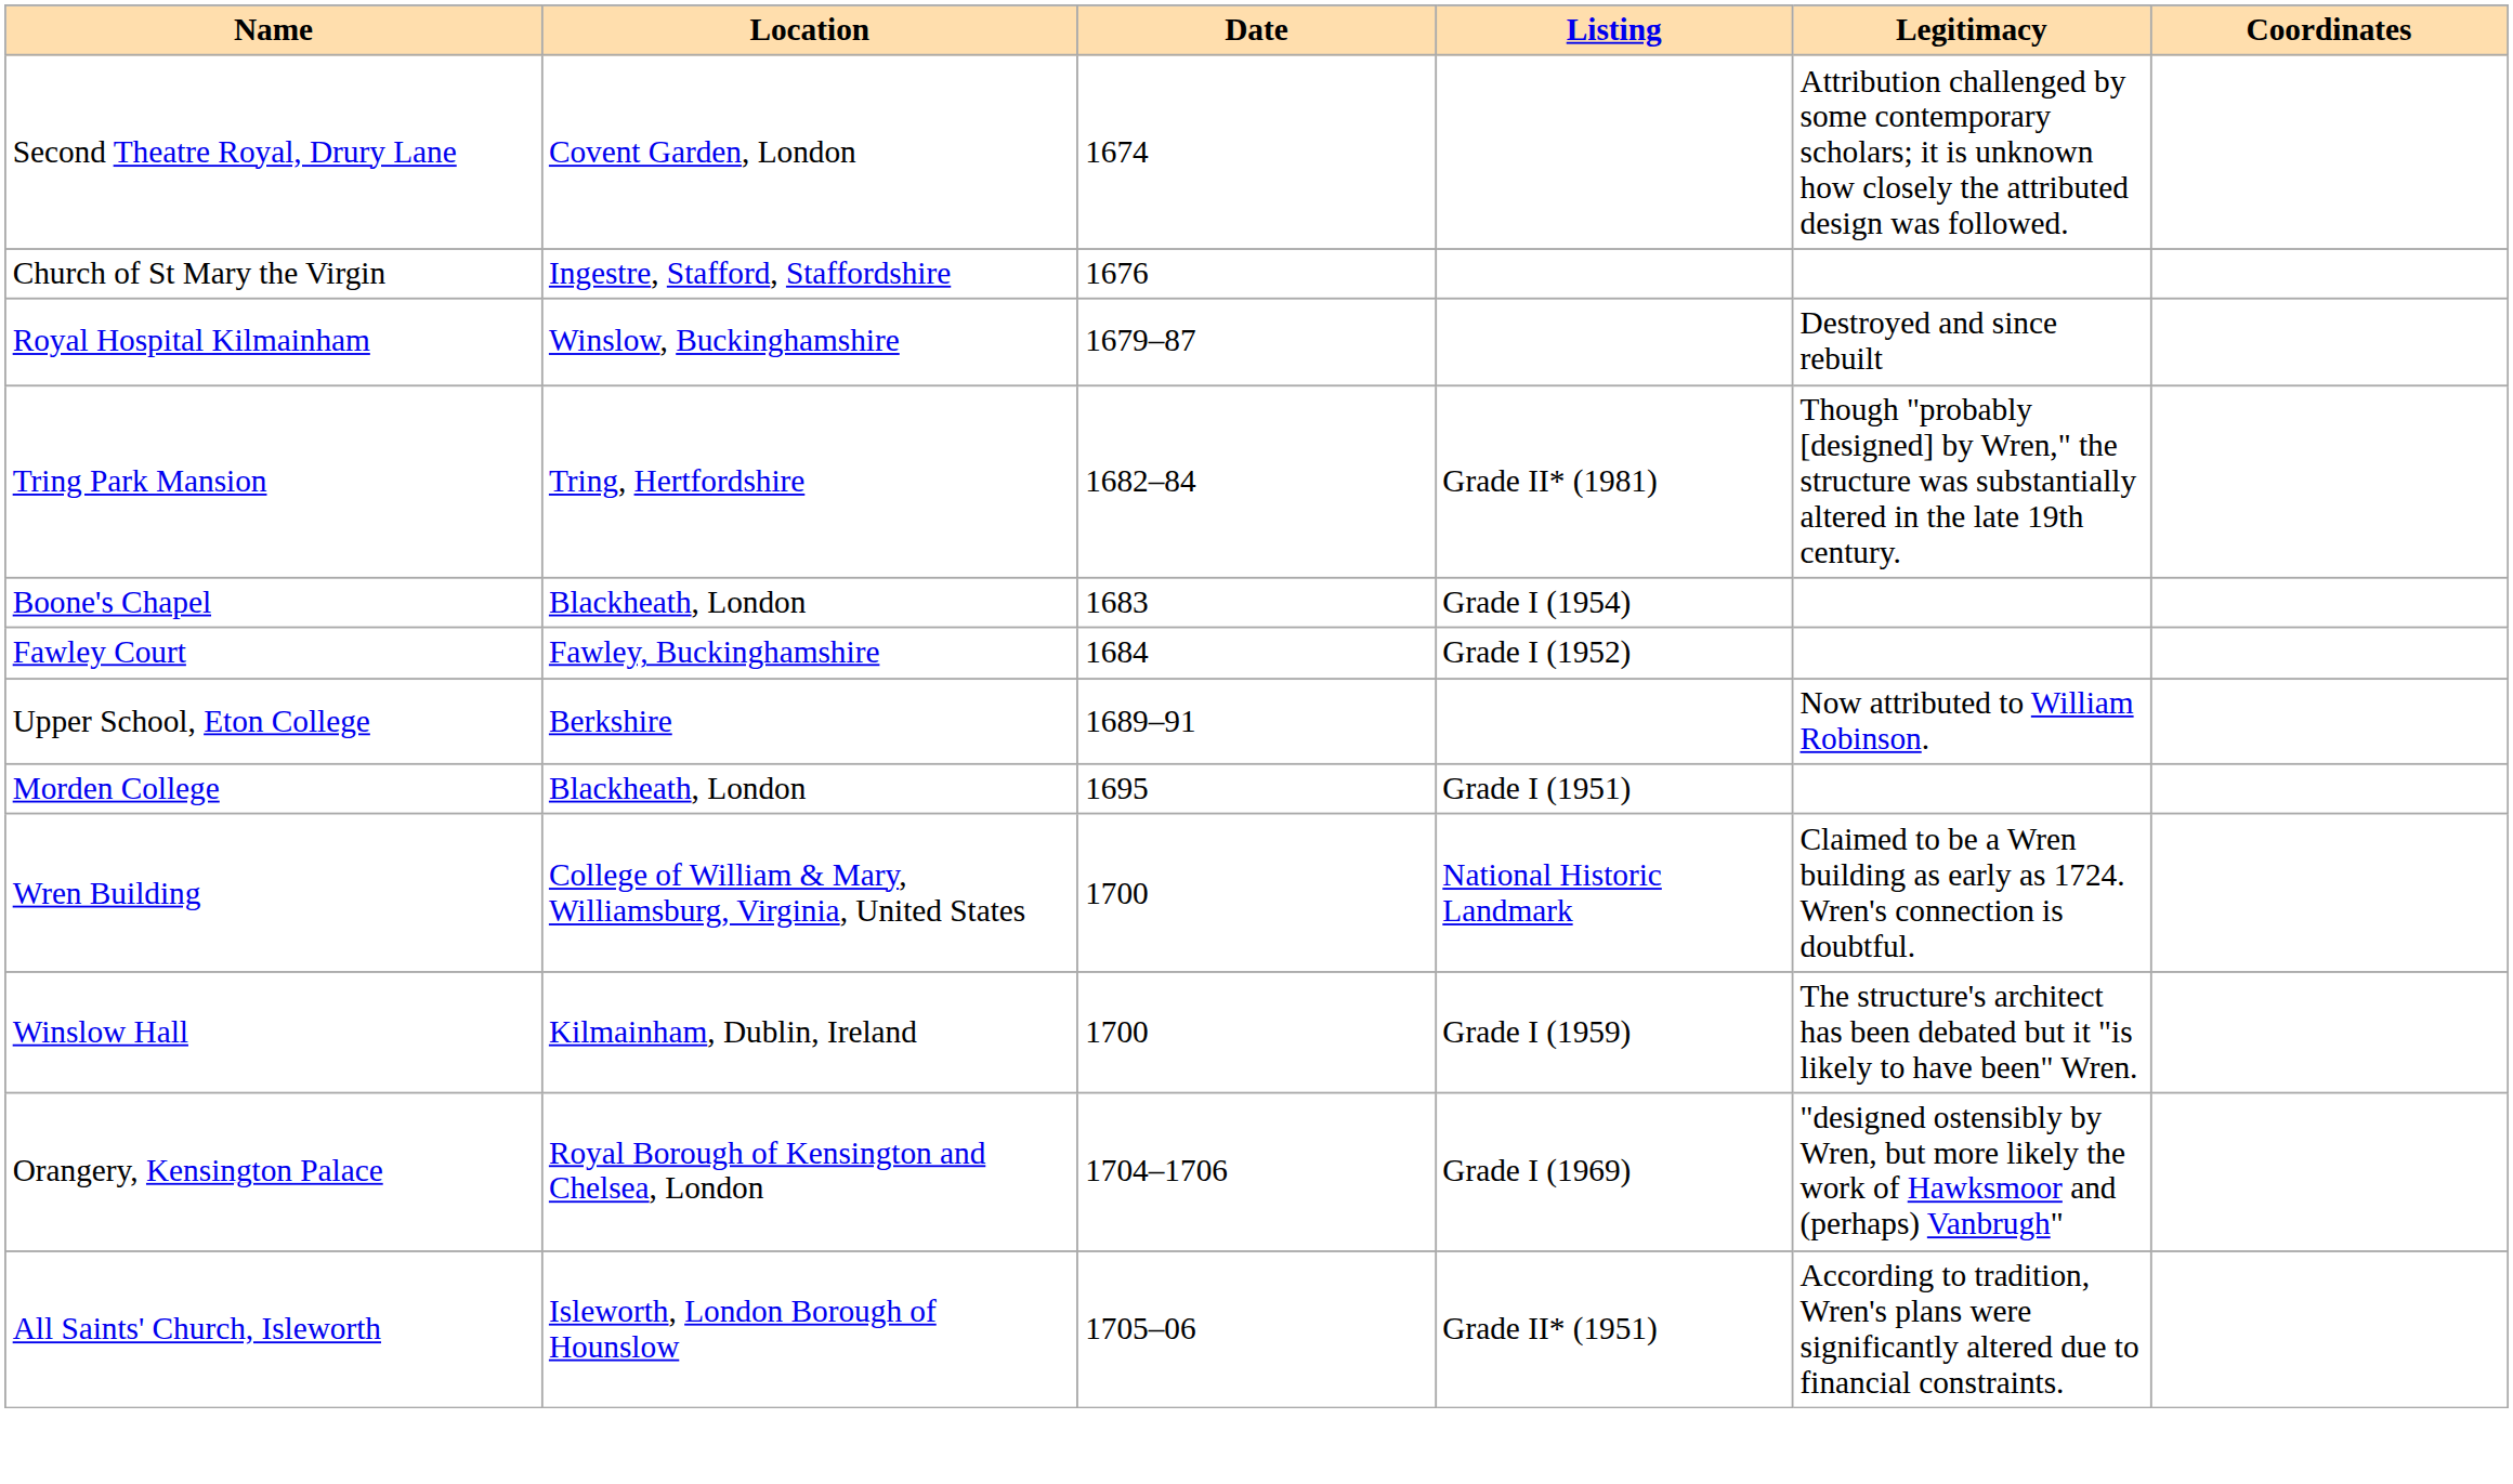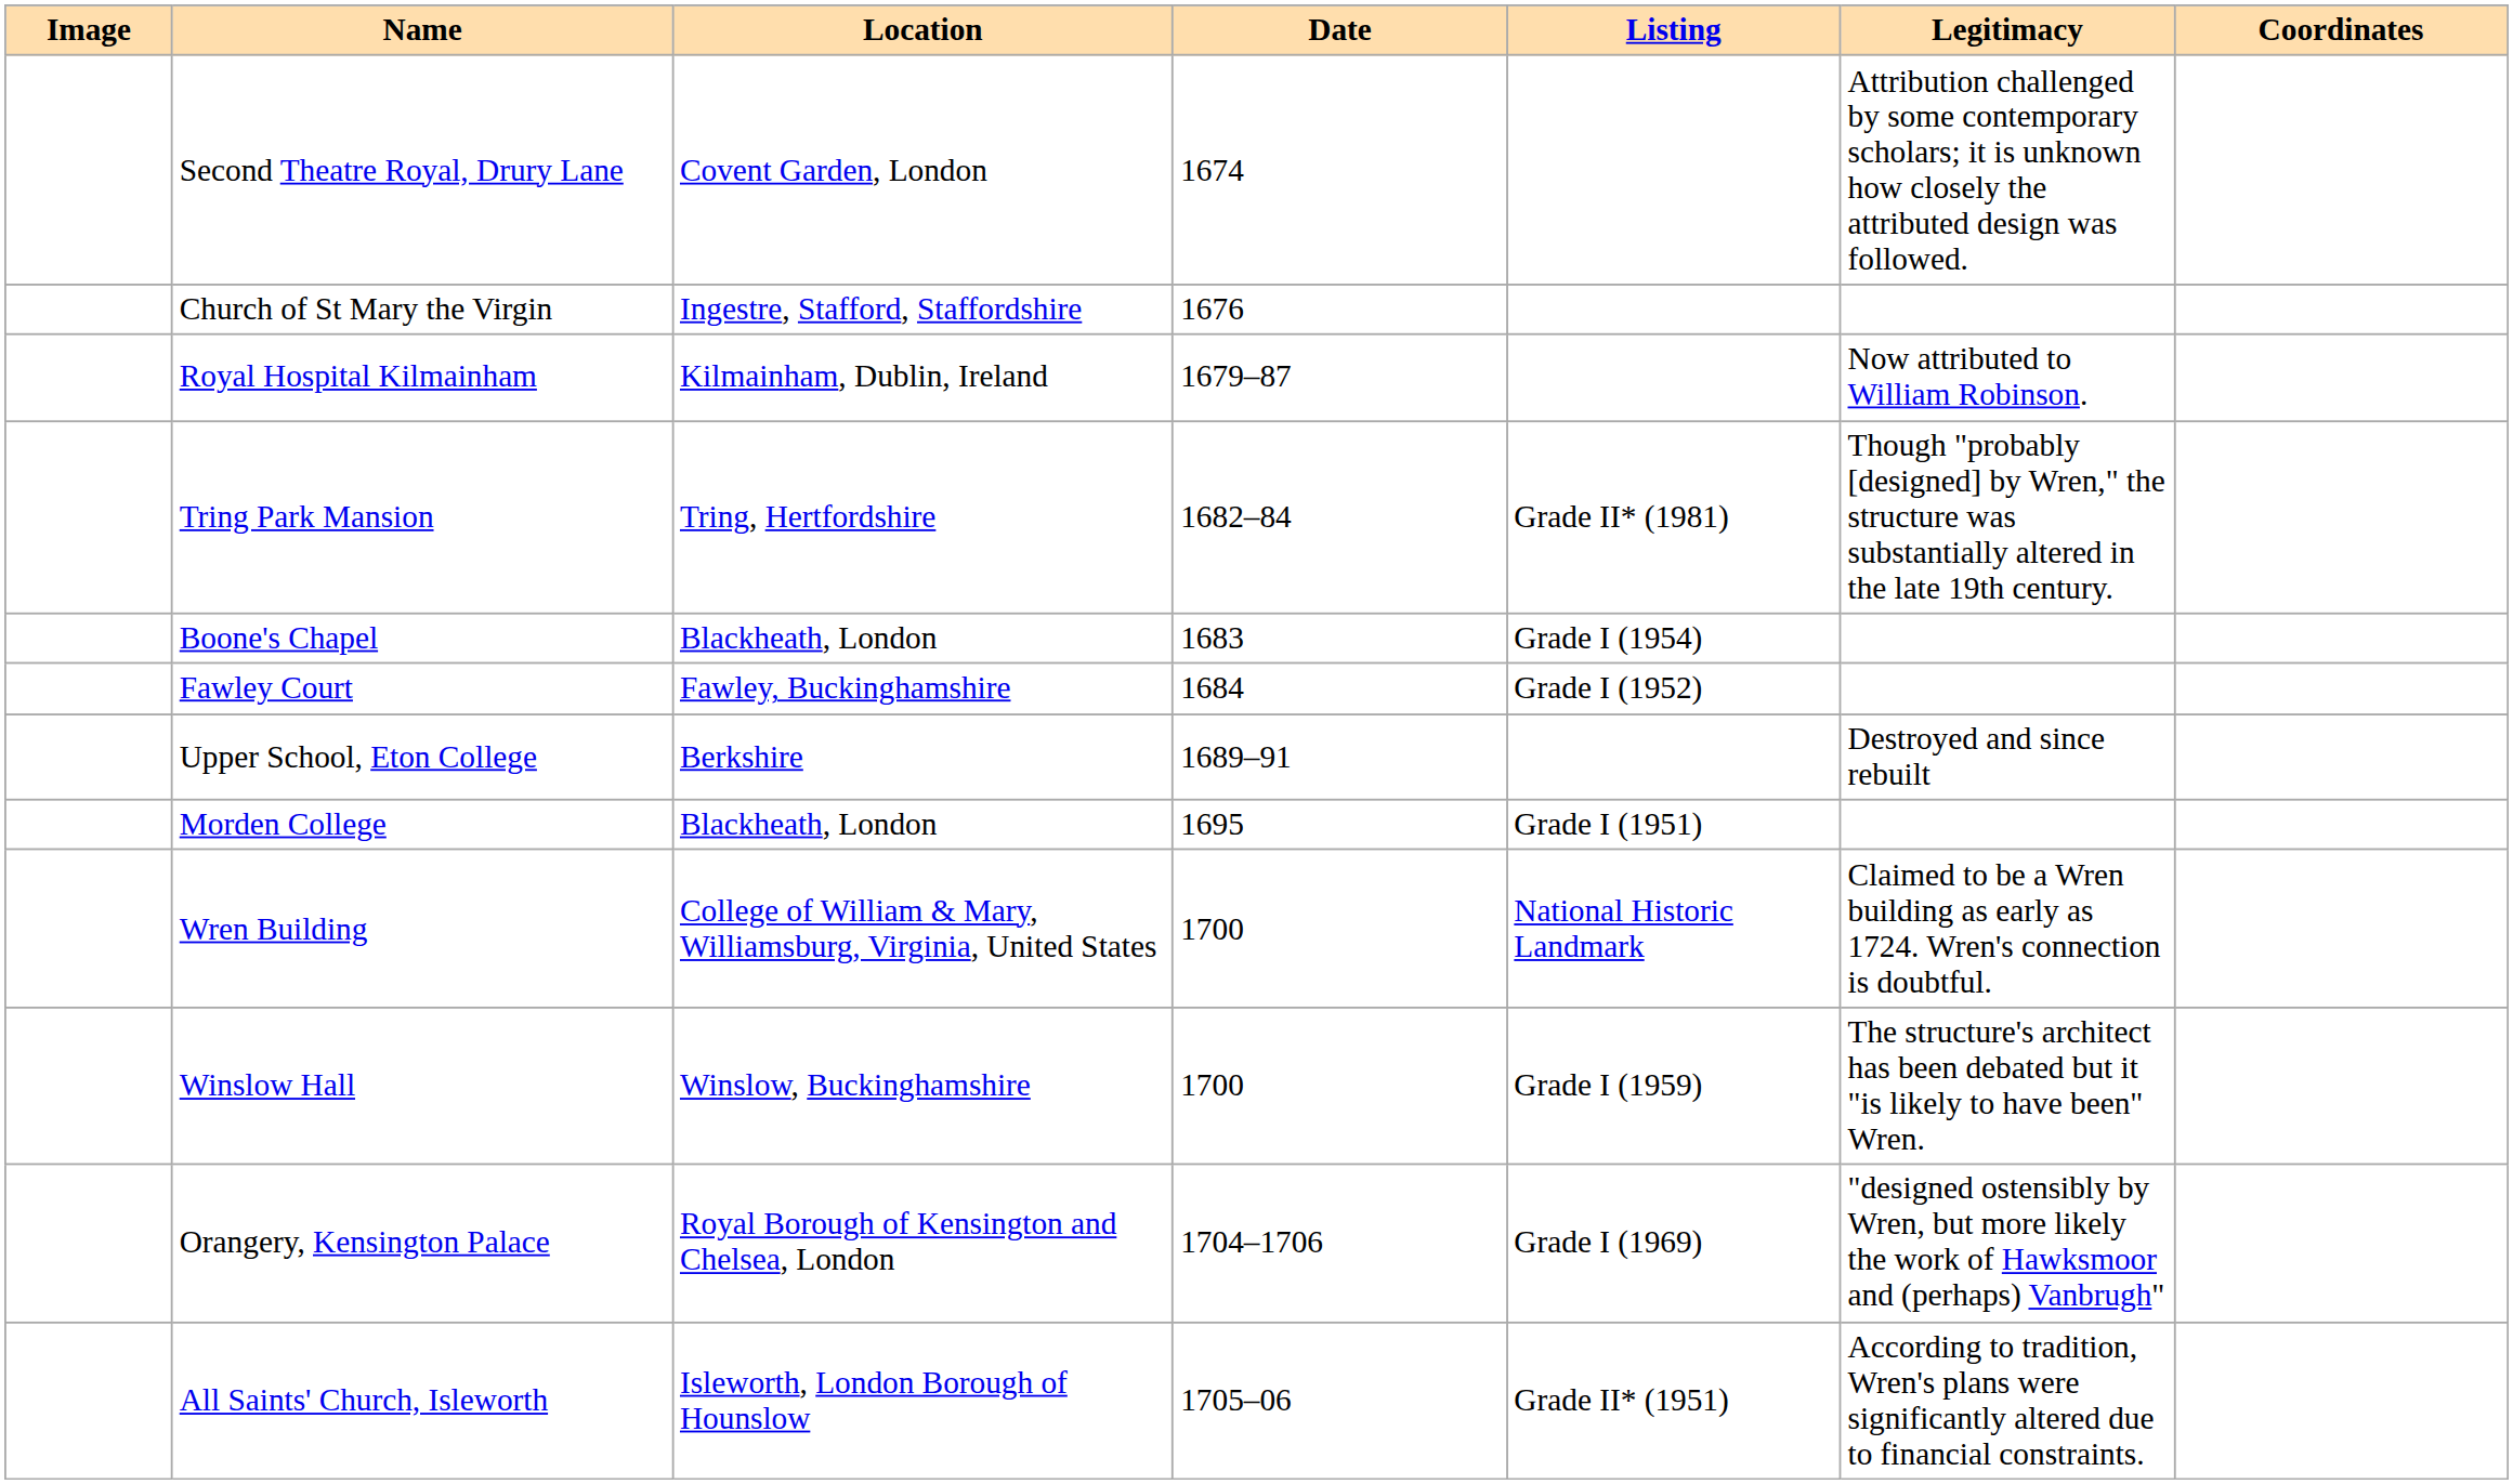 <table class="wikitable sortable" style="width:100%; background:#fff;">
 <tr>
+<th class="unsortable" align="left" width="5%" style="background:#ffdead;">Image</th>
 <th align="left" width="15%" style="background:#ffdead;">Name</th>
 <th align="left" width="15%" style="background:#ffdead;">Location</th>
 <th align="left" width="10%" style="background:#ffdead;">Date</th>
 <th align="left" width="10%" style="background:#ffdead;"><a href='#'>Listing</a></th>
 <th align="left" width="10%" style="background:#ffdead;">Legitimacy</th>
 <th align="left" width="10%" style="background:#ffdead;">Coordinates</th>
 </tr>
 <tr>
+<td></td>
 <td>Second <a href='#'>Theatre Royal, Drury Lane</a></td>
 <td><a href='#'>Covent Garden</a>, London</td>
 <td>1674</td>
 <td></td>
 <td>Attribution challenged by some contemporary scholars; it is unknown how closely the attributed design was followed.</td>
 <td></td>
 </tr>
 <tr>
+<td></td>
 <td>Church of St Mary the Virgin</td>
 <td><a href='#'>Ingestre</a>, <a href='#'>Stafford</a>, <a href='#'>Staffordshire</a></td>
 <td>1676</td>
 <td></td>
 <td></td>
 <td><small></small></td>
 </tr>
 <tr>
+<td></td>
 <td><a href='#'>Royal Hospital Kilmainham</a></td>
-<td><a href='#'>Winslow</a>, <a href='#'>Buckinghamshire</a></td>
+<td><a href='#'>Kilmainham</a>, Dublin, Ireland</td>
 <td>1679–87</td>
 <td></td>
-<td>Destroyed and since rebuilt</td>
+<td>Now attributed to <a href='#'>William Robinson</a>.</td>
 <td><small></small></td>
 </tr>
 <tr>
+<td></td>
 <td><a href='#'>Tring Park Mansion</a></td>
 <td><a href='#'>Tring</a>, <a href='#'>Hertfordshire</a></td>
 <td>1682–84</td>
 <td>Grade II* (1981)</td>
 <td>Though "probably [designed] by Wren," the structure was substantially altered in the late 19th century.</td>
 <td><small></small></td>
 </tr>
 <tr>
+<td></td>
 <td><a href='#'>Boone's Chapel</a></td>
 <td><a href='#'>Blackheath</a>, London</td>
 <td>1683</td>
 <td>Grade I (1954)</td>
 <td></td>
 <td><small></small></td>
 </tr>
 <tr>
+<td></td>
 <td><a href='#'>Fawley Court</a></td>
 <td><a href='#'>Fawley, Buckinghamshire</a></td>
 <td>1684</td>
 <td>Grade I (1952)</td>
 <td></td>
 <td><small></small></td>
 </tr>
 <tr>
+<td></td>
 <td>Upper School, <a href='#'>Eton College</a></td>
 <td><a href='#'>Berkshire</a></td>
 <td>1689–91</td>
 <td></td>
-<td>Now attributed to <a href='#'>William Robinson</a>.</td>
+<td>Destroyed and since rebuilt</td>
 <td></td>
 </tr>
 <tr>
+<td></td>
 <td><a href='#'>Morden College</a></td>
 <td><a href='#'>Blackheath</a>, London</td>
 <td>1695</td>
 <td>Grade I (1951)</td>
 <td></td>
 <td><small></small></td>
 </tr>
 <tr>
+<td></td>
 <td><a href='#'>Wren Building</a></td>
 <td><a href='#'>College of William & Mary</a>, <a href='#'>Williamsburg, Virginia</a>, United States</td>
 <td>1700</td>
 <td><a href='#'>National Historic Landmark</a></td>
 <td>Claimed to be a Wren building as early as 1724. Wren's connection is doubtful.</td>
 <td><small></small></td>
 </tr>
 <tr>
+<td></td>
 <td><a href='#'>Winslow Hall</a></td>
-<td><a href='#'>Kilmainham</a>, Dublin, Ireland</td>
+<td><a href='#'>Winslow</a>, <a href='#'>Buckinghamshire</a></td>
 <td>1700</td>
 <td>Grade I (1959)</td>
 <td>The structure's architect has been debated but it "is likely to have been" Wren.</td>
 <td><small></small></td>
 </tr>
 <tr>
+<td></td>
 <td>Orangery, <a href='#'>Kensington Palace</a></td>
 <td><a href='#'>Royal Borough of Kensington and Chelsea</a>, London</td>
 <td>1704–1706</td>
 <td>Grade I (1969)<br></td>
 <td>"designed ostensibly by Wren, but more likely the work of <a href='#'>Hawksmoor</a> and (perhaps) <a href='#'>Vanbrugh</a>"</td>
 <td><small></small></td>
 </tr>
 <tr>
+<td></td>
 <td><a href='#'>All Saints' Church, Isleworth</a></td>
 <td><a href='#'>Isleworth</a>, <a href='#'>London Borough of Hounslow</a></td>
 <td>1705–06</td>
 <td>Grade II* (1951)</td>
 <td>According to tradition, Wren's plans were significantly altered due to financial constraints.</td>
 <td><small></small></td>
 </tr>
 </table>
